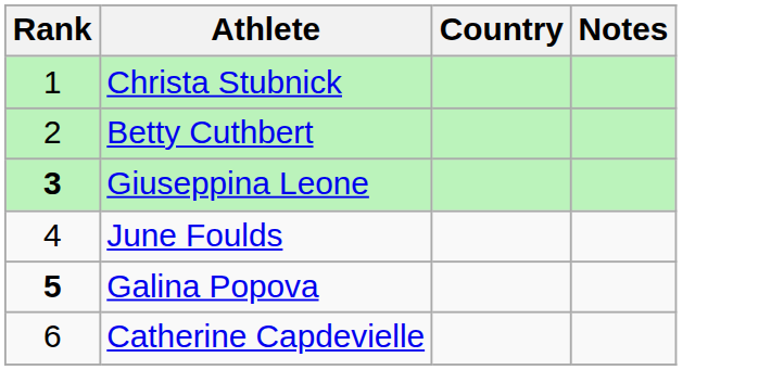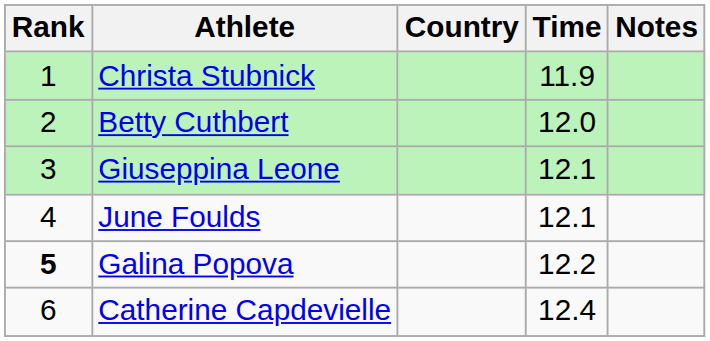 <table class="wikitable sortable" style="text-align:center">
 <tr>
 <th>Rank</th>
 <th>Athlete</th>
 <th>Country</th>
+<th>Time</th>
 <th>Notes</th>
 </tr>
 <tr bgcolor=bbf3bb>
 <td>1</td>
 <td align="left"><a href='#'>Christa Stubnick</a></td>
 <td align="left"></td>
+<td>11.9</td>
 <td></td>
 </tr>
 <tr bgcolor=bbf3bb>
 <td>2</td>
 <td align="left"><a href='#'>Betty Cuthbert</a></td>
 <td align="left"></td>
+<td>12.0</td>
 <td></td>
 </tr>
 <tr bgcolor=bbf3bb>
-<td><strong>3</strong></td>
+<td>3</td>
 <td align="left"><a href='#'>Giuseppina Leone</a></td>
 <td align="left"></td>
+<td>12.1</td>
 <td></td>
 </tr>
 <tr>
 <td>4</td>
 <td align="left"><a href='#'>June Foulds</a></td>
 <td align="left"></td>
+<td>12.1</td>
 <td></td>
 </tr>
 <tr>
 <td><strong>5</strong></td>
 <td align="left"><a href='#'>Galina Popova</a></td>
 <td align="left"></td>
+<td>12.2</td>
 <td></td>
 </tr>
 <tr>
 <td>6</td>
 <td align="left"><a href='#'>Catherine Capdevielle</a></td>
 <td align="left"></td>
+<td>12.4</td>
 <td></td>
 </tr>
 </table>
